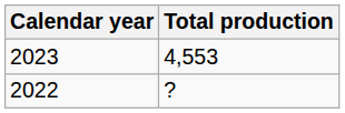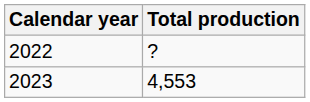 <table class="wikitable">
 <tr>
 <th>Calendar year</th>
 <th>Total production</th>
 </tr>
 <tr>
+<td>2022</td>
+<td>?</td>
+</tr>
+<tr>
 <td>2023</td>
 <td>4,553</td>
 </tr>
-<tr>
-<td>2022</td>
-<td>?</td>
-</tr>
 </table>
